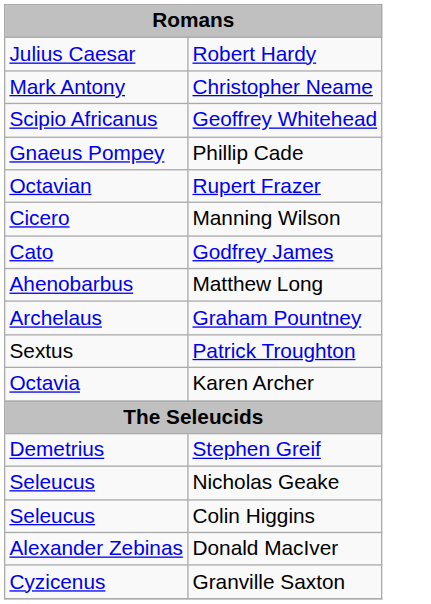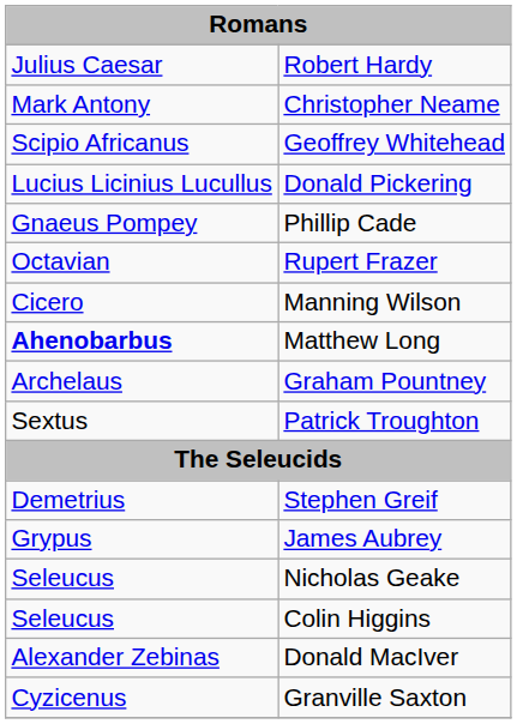 <table class="wikitable">
 <tr>
 <th colspan="2" style="background-color:silver;">Romans</th>
 </tr>
 <tr>
 <td><a href='#'>Julius Caesar</a></td>
 <td><a href='#'>Robert Hardy</a></td>
 </tr>
 <tr>
 <td><a href='#'>Mark Antony</a></td>
 <td><a href='#'>Christopher Neame</a></td>
 </tr>
 <tr>
 <td><a href='#'>Scipio Africanus</a></td>
 <td><a href='#'>Geoffrey Whitehead</a></td>
 </tr>
 <tr>
+<td><a href='#'>Lucius Licinius Lucullus</a></td>
+<td><a href='#'>Donald Pickering</a></td>
+</tr>
+<tr>
 <td><a href='#'>Gnaeus Pompey</a></td>
 <td>Phillip Cade</td>
 </tr>
 <tr>
 <td><a href='#'>Octavian</a></td>
 <td><a href='#'>Rupert Frazer</a></td>
 </tr>
 <tr>
 <td><a href='#'>Cicero</a></td>
 <td>Manning Wilson</td>
 </tr>
 <tr>
-<td><a href='#'>Cato</a></td>
-<td><a href='#'>Godfrey James</a></td>
-</tr>
-<tr>
-<td><a href='#'>Ahenobarbus</a></td>
+<td><strong><a href='#'>Ahenobarbus</a></strong></td>
 <td>Matthew Long</td>
 </tr>
 <tr>
 <td><a href='#'>Archelaus</a></td>
 <td><a href='#'>Graham Pountney</a></td>
 </tr>
 <tr>
 <td>Sextus</td>
 <td><a href='#'>Patrick Troughton</a></td>
 </tr>
 <tr>
-<td><a href='#'>Octavia</a></td>
-<td>Karen Archer</td>
-</tr>
-<tr>
 <th colspan="2" style="background-color:silver;">The Seleucids</th>
 </tr>
 <tr>
 <td><a href='#'>Demetrius</a></td>
 <td><a href='#'>Stephen Greif</a></td>
+</tr>
+<tr>
+<td><a href='#'>Grypus</a></td>
+<td><a href='#'>James Aubrey</a></td>
 </tr>
 <tr>
 <td><a href='#'>Seleucus</a></td>
 <td>Nicholas Geake</td>
 </tr>
 <tr>
 <td><a href='#'>Seleucus</a></td>
 <td>Colin Higgins</td>
 </tr>
 <tr>
 <td><a href='#'>Alexander Zebinas</a></td>
 <td>Donald MacIver</td>
 </tr>
 <tr>
 <td><a href='#'>Cyzicenus</a></td>
 <td>Granville Saxton</td>
 </tr>
 <tr>
 </tr>
 </table>
